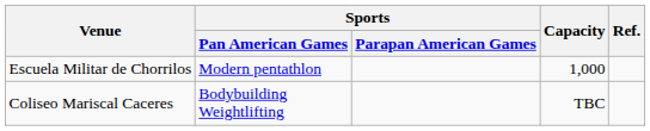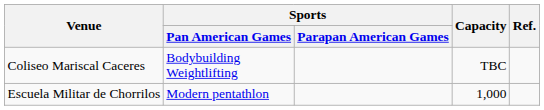 <table class="wikitable sortable">
 <tr>
 <th rowspan="2">Venue</th>
 <th colspan="2" class="unsortable">Sports</th>
 <th rowspan="2">Capacity</th>
 <th rowspan="2" class="unsortable">Ref.</th>
 </tr>
 <tr>
 <th><a href='#'>Pan American Games</a></th>
 <th><a href='#'>Parapan American Games</a></th>
 </tr>
 <tr>
+<td>Coliseo Mariscal Caceres</td>
+<td><a href='#'>Bodybuilding</a><br><a href='#'>Weightlifting</a></td>
+<td></td>
+<td align="right">TBC</td>
+<td align=center></td>
+</tr>
+<tr>
 <td>Escuela Militar de Chorrilos</td>
 <td><a href='#'>Modern pentathlon</a></td>
 <td></td>
 <td align="right">1,000</td>
 <td align=center></td>
 </tr>
-<tr>
-<td>Coliseo Mariscal Caceres</td>
-<td><a href='#'>Bodybuilding</a><br><a href='#'>Weightlifting</a></td>
-<td></td>
-<td align="right">TBC</td>
-<td align=center></td>
-</tr>
 </table>
